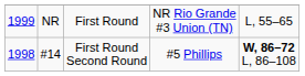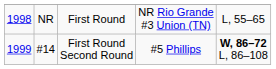 <table class="wikitable" style="text-align:center">
 <tr>
 </tr>
 <tr style="text-align:center;">
-<td><a href='#'>1999</a></td>
+<td><a href='#'>1998</a></td>
 <td>NR</td>
 <td>First Round</td>
 <td>NR <a href='#'>Rio Grande</a><br>#3 <a href='#'>Union (TN)</a></td>
 <td>L, 55–65</td>
 </tr>
 <tr style="text-align:center;">
-<td><a href='#'>1998</a></td>
+<td><a href='#'>1999</a></td>
 <td>#14</td>
 <td>First Round<br>Second Round</td>
 <td>#5 <a href='#'>Phillips</a></td>
 <td><strong>W, 86–72</strong><br>L, 86–108</td>
 </tr>
 </table>
